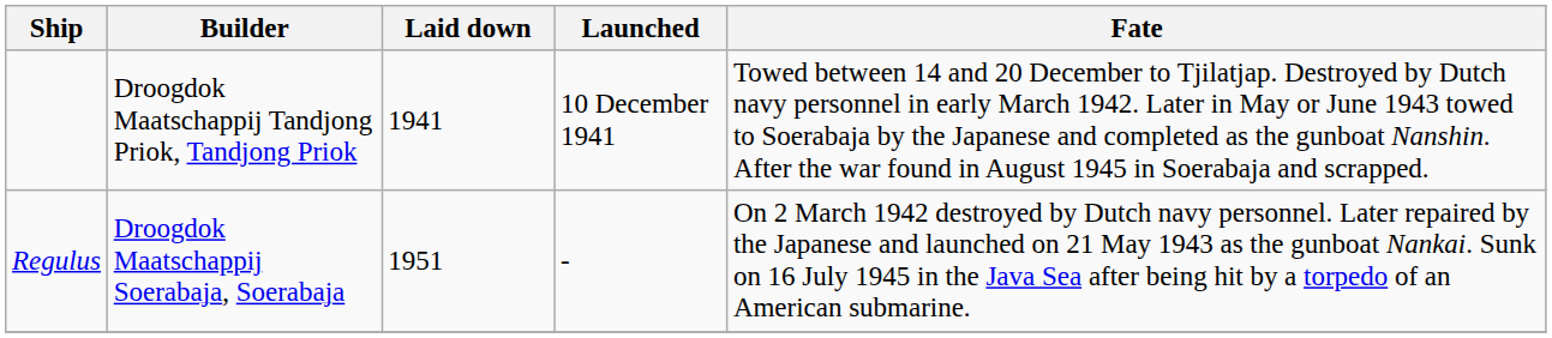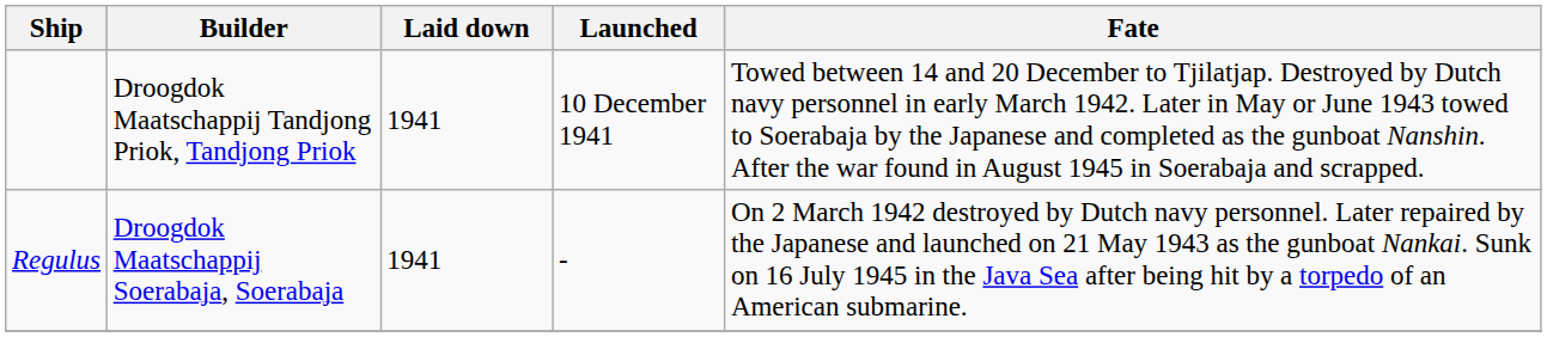 <table class="wikitable" style="font-size:97%;">
 <tr>
 <th>Ship</th>
 <th>Builder</th>
 <th width="90">Laid down</th>
 <th width="90">Launched</th>
 <th>Fate</th>
 </tr>
 <tr>
 <td></td>
 <td>Droogdok Maatschappij Tandjong Priok, <a href='#'>Tandjong Priok</a></td>
 <td>1941</td>
 <td>10 December 1941</td>
 <td>Towed between 14 and 20 December to Tjilatjap. Destroyed by Dutch navy personnel in early March 1942. Later in May or June 1943 towed to Soerabaja by the Japanese and completed as the gunboat <em>Nanshin</em>. After the war found in August 1945 in Soerabaja and scrapped.</td>
 </tr>
 <tr>
 <td><a href='#'><em>Regulus</em></a></td>
 <td><a href='#'>Droogdok Maatschappij Soerabaja</a>, <a href='#'>Soerabaja</a></td>
-<td>1951</td>
+<td>1941</td>
 <td>-</td>
 <td>On 2 March 1942 destroyed by Dutch navy personnel. Later repaired by the Japanese and launched on 21 May 1943 as the gunboat <em>Nankai</em>. Sunk on 16 July 1945 in the <a href='#'>Java Sea</a> after being hit by a <a href='#'>torpedo</a> of an American submarine.</td>
 </tr>
 <tr>
 </tr>
 </table>
